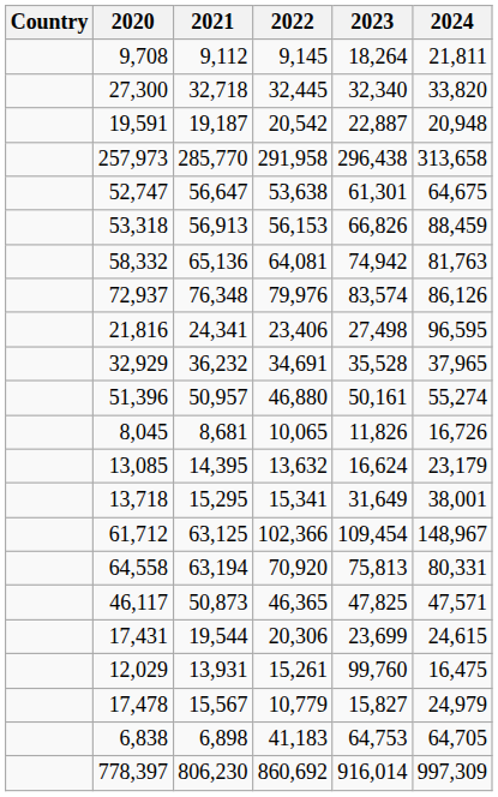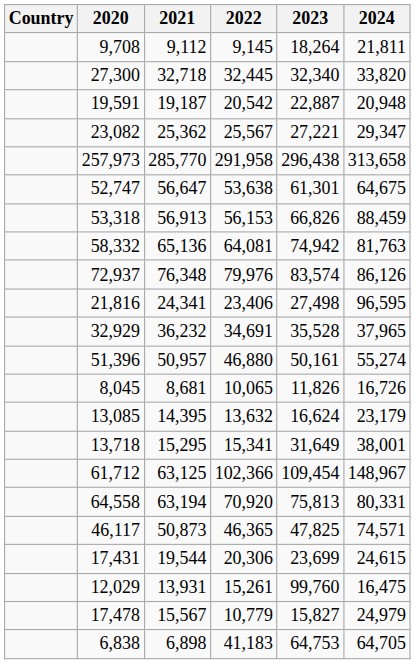 <table class="wikitable sortable static-row-numbers" style="text-align:right;">
 <tr class="static-row-header" style="text-align:center;vertical-align:bottom;">
 <th>Country</th>
 <th>2020</th>
 <th>2021</th>
 <th>2022</th>
 <th>2023</th>
 <th>2024</th>
 </tr>
 <tr>
 <td></td>
 <td>9,708</td>
 <td>9,112</td>
 <td>9,145</td>
 <td>18,264</td>
 <td>21,811</td>
 </tr>
 <tr>
 <td></td>
 <td>27,300</td>
 <td>32,718</td>
 <td>32,445</td>
 <td>32,340</td>
 <td>33,820</td>
 </tr>
 <tr>
 <td></td>
 <td>19,591</td>
 <td>19,187</td>
 <td>20,542</td>
 <td>22,887</td>
 <td>20,948</td>
+</tr>
+<tr>
+<td></td>
+<td>23,082</td>
+<td>25,362</td>
+<td>25,567</td>
+<td>27,221</td>
+<td>29,347</td>
 </tr>
 <tr>
 <td></td>
 <td>257,973</td>
 <td>285,770</td>
 <td>291,958</td>
 <td>296,438</td>
 <td>313,658</td>
 </tr>
 <tr>
 <td></td>
 <td>52,747</td>
 <td>56,647</td>
 <td>53,638</td>
 <td>61,301</td>
 <td>64,675</td>
 </tr>
 <tr>
 <td></td>
 <td>53,318</td>
 <td>56,913</td>
 <td>56,153</td>
 <td>66,826</td>
 <td>88,459</td>
 </tr>
 <tr>
 <td></td>
 <td>58,332</td>
 <td>65,136</td>
 <td>64,081</td>
 <td>74,942</td>
 <td>81,763</td>
 </tr>
 <tr>
 <td></td>
 <td>72,937</td>
 <td>76,348</td>
 <td>79,976</td>
 <td>83,574</td>
 <td>86,126</td>
 </tr>
 <tr>
 <td></td>
 <td>21,816</td>
 <td>24,341</td>
 <td>23,406</td>
 <td>27,498</td>
 <td>96,595</td>
 </tr>
 <tr>
 <td></td>
 <td>32,929</td>
 <td>36,232</td>
 <td>34,691</td>
 <td>35,528</td>
 <td>37,965</td>
 </tr>
 <tr>
 <td></td>
 <td>51,396</td>
 <td>50,957</td>
 <td>46,880</td>
 <td>50,161</td>
 <td>55,274</td>
 </tr>
 <tr>
 <td></td>
 <td>8,045</td>
 <td>8,681</td>
 <td>10,065</td>
 <td>11,826</td>
 <td>16,726</td>
 </tr>
 <tr>
 <td></td>
 <td>13,085</td>
 <td>14,395</td>
 <td>13,632</td>
 <td>16,624</td>
 <td>23,179</td>
 </tr>
 <tr>
 <td></td>
 <td>13,718</td>
 <td>15,295</td>
 <td>15,341</td>
 <td>31,649</td>
 <td>38,001</td>
 </tr>
 <tr>
 <td></td>
 <td>61,712</td>
 <td>63,125</td>
 <td>102,366</td>
 <td>109,454</td>
 <td>148,967</td>
 </tr>
 <tr>
 <td></td>
 <td>64,558</td>
 <td>63,194</td>
 <td>70,920</td>
 <td>75,813</td>
 <td>80,331</td>
 </tr>
 <tr>
 <td></td>
 <td>46,117</td>
 <td>50,873</td>
 <td>46,365</td>
 <td>47,825</td>
-<td>47,571</td>
+<td>74,571</td>
 </tr>
 <tr>
 <td></td>
 <td>17,431</td>
 <td>19,544</td>
 <td>20,306</td>
 <td>23,699</td>
 <td>24,615</td>
 </tr>
 <tr>
 <td></td>
 <td>12,029</td>
 <td>13,931</td>
 <td>15,261</td>
 <td>99,760</td>
 <td>16,475</td>
 </tr>
 <tr>
 <td></td>
 <td>17,478</td>
 <td>15,567</td>
 <td>10,779</td>
 <td>15,827</td>
 <td>24,979</td>
 </tr>
 <tr>
 <td></td>
 <td>6,838</td>
 <td>6,898</td>
 <td>41,183</td>
 <td>64,753</td>
 <td>64,705</td>
 </tr>
-<tr>
-<td></td>
-<td>778,397</td>
-<td>806,230</td>
-<td>860,692</td>
-<td>916,014</td>
-<td>997,309</td>
-</tr>
 </table>
